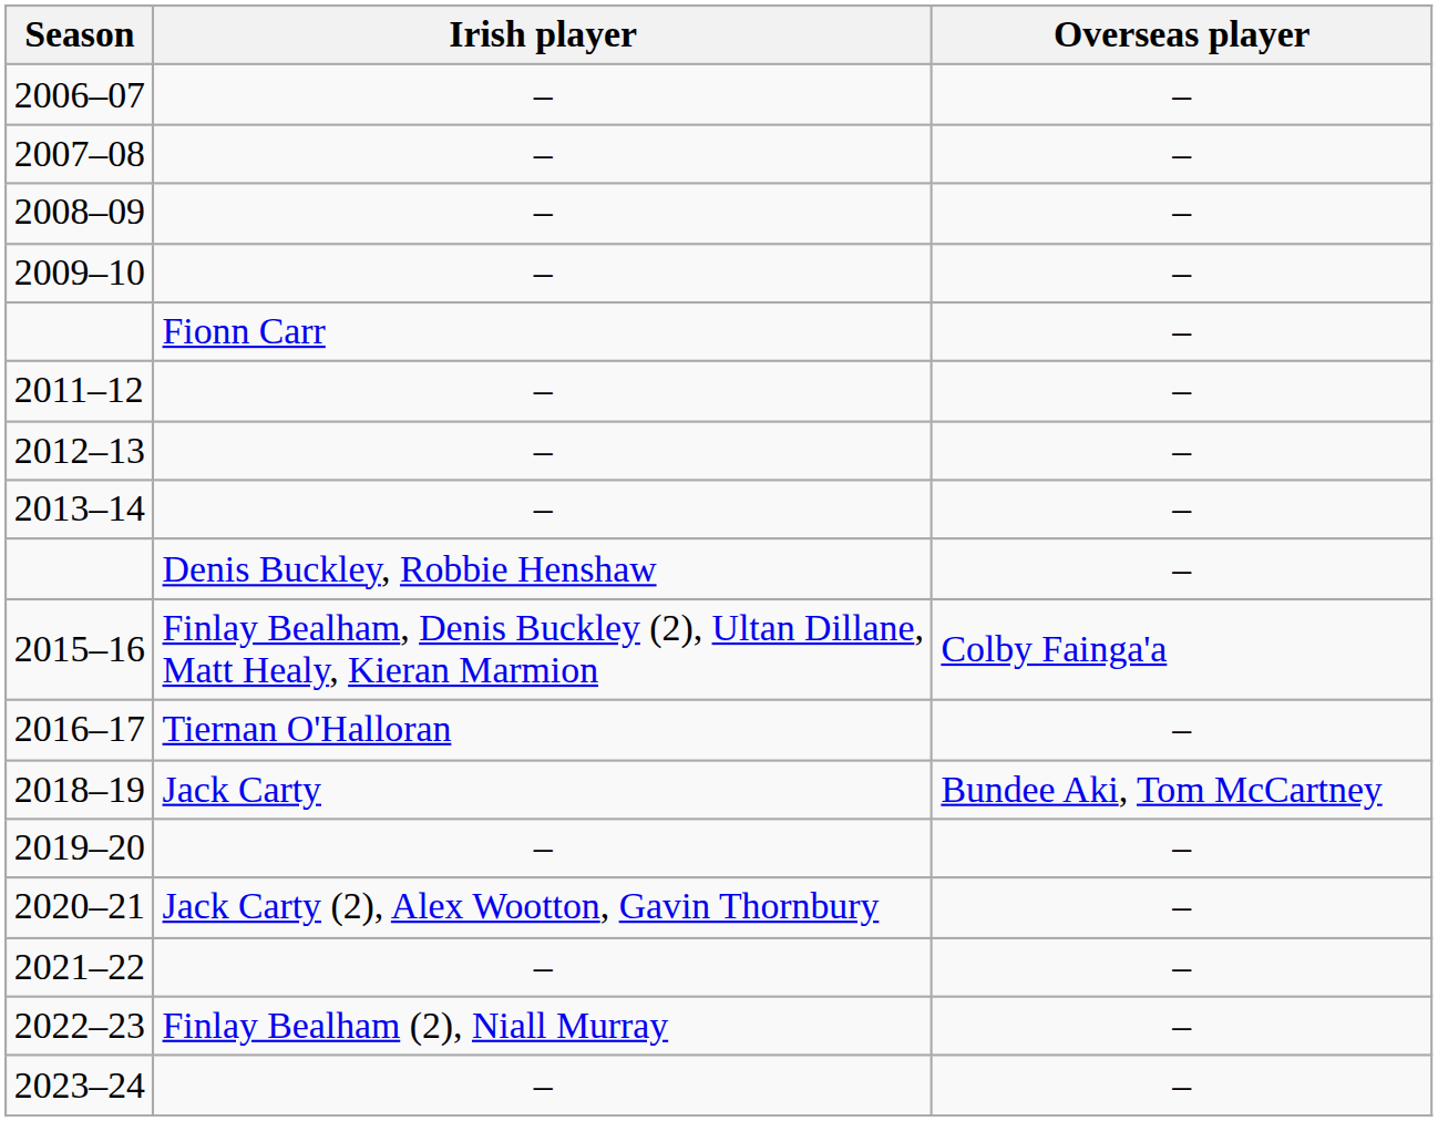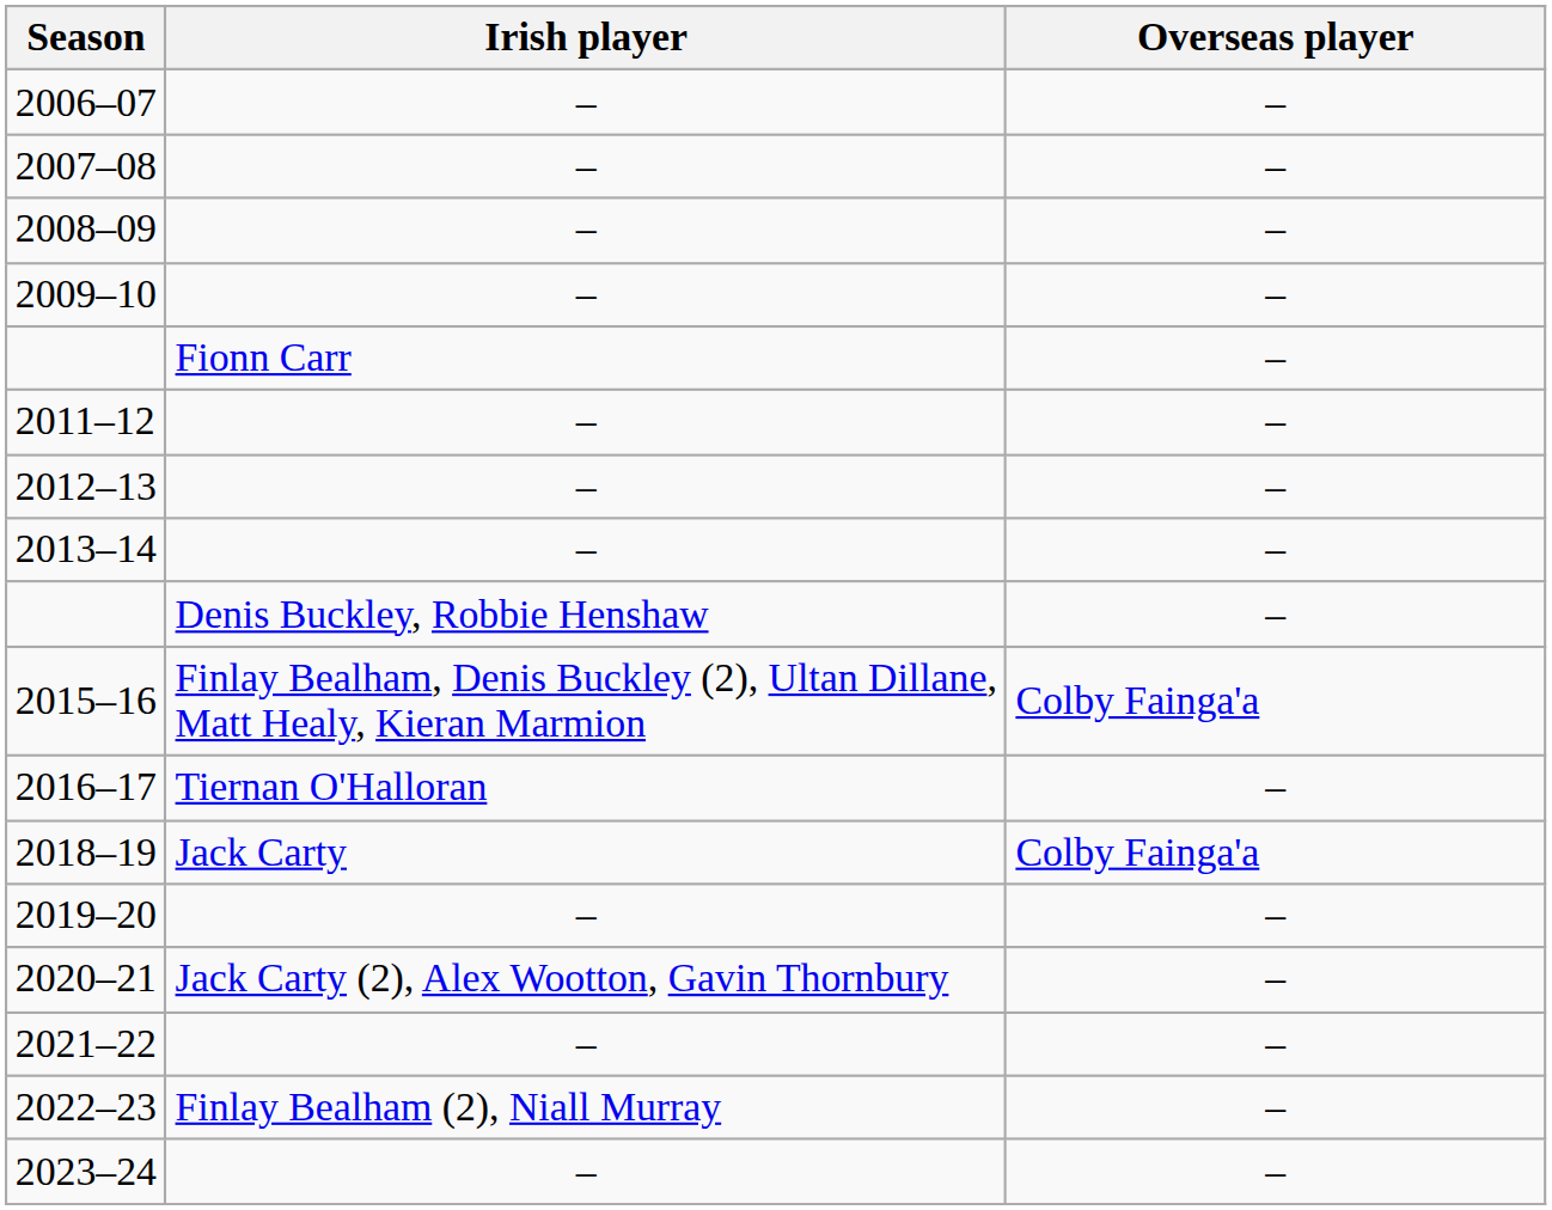 <table class="wikitable sortable">
 <tr>
 <th>Season</th>
 <th>Irish player</th>
 <th width=35%>Overseas player</th>
 </tr>
 <tr>
 <td>2006–07</td>
 <td align=center>–</td>
 <td align=center>–</td>
 </tr>
 <tr>
 <td>2007–08</td>
 <td align=center>–</td>
 <td align=center>–</td>
 </tr>
 <tr>
 <td>2008–09</td>
 <td align=center>–</td>
 <td align=center>–</td>
 </tr>
 <tr>
 <td>2009–10</td>
 <td align=center>–</td>
 <td align=center>–</td>
 </tr>
 <tr>
 <td></td>
 <td><a href='#'>Fionn Carr</a></td>
 <td align=center>–</td>
 </tr>
 <tr>
 <td>2011–12</td>
 <td align=center>–</td>
 <td align=center>–</td>
 </tr>
 <tr>
 <td>2012–13</td>
 <td align=center>–</td>
 <td align=center>–</td>
 </tr>
 <tr>
 <td>2013–14</td>
 <td align=center>–</td>
 <td align=center>–</td>
 </tr>
 <tr>
 <td></td>
 <td><a href='#'>Denis Buckley</a>, <a href='#'>Robbie Henshaw</a></td>
 <td align=center>–</td>
 </tr>
 <tr>
 <td>2015–16</td>
 <td><a href='#'>Finlay Bealham</a>, <a href='#'>Denis Buckley</a> (2), <a href='#'>Ultan Dillane</a>, <br> <a href='#'>Matt Healy</a>, <a href='#'>Kieran Marmion</a></td>
 <td> <a href='#'>Colby Fainga'a</a></td>
 </tr>
 <tr>
 <td>2016–17</td>
 <td><a href='#'>Tiernan O'Halloran</a></td>
 <td align=center>–</td>
 </tr>
 <tr>
 <td>2018–19</td>
 <td><a href='#'>Jack Carty</a></td>
-<td> <a href='#'>Bundee Aki</a>,  <a href='#'>Tom McCartney</a></td>
+<td> <a href='#'>Colby Fainga'a</a></td>
 </tr>
 <tr>
 <td>2019–20</td>
 <td align=center>–</td>
 <td align=center>–</td>
 </tr>
 <tr>
 <td>2020–21</td>
 <td><a href='#'>Jack Carty</a> (2), <a href='#'>Alex Wootton</a>, <a href='#'>Gavin Thornbury</a></td>
 <td align=center>–</td>
 </tr>
 <tr>
 <td>2021–22</td>
 <td align=center>–</td>
 <td align=center>–</td>
 </tr>
 <tr>
 <td>2022–23</td>
 <td><a href='#'>Finlay Bealham</a> (2), <a href='#'>Niall Murray</a></td>
 <td align=center>–</td>
 </tr>
 <tr>
 <td>2023–24</td>
 <td align=center>–</td>
 <td align=center>–</td>
 </tr>
 <tr>
 </tr>
 </table>
